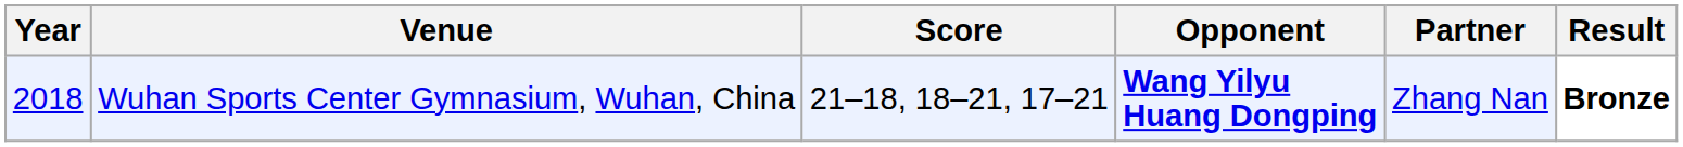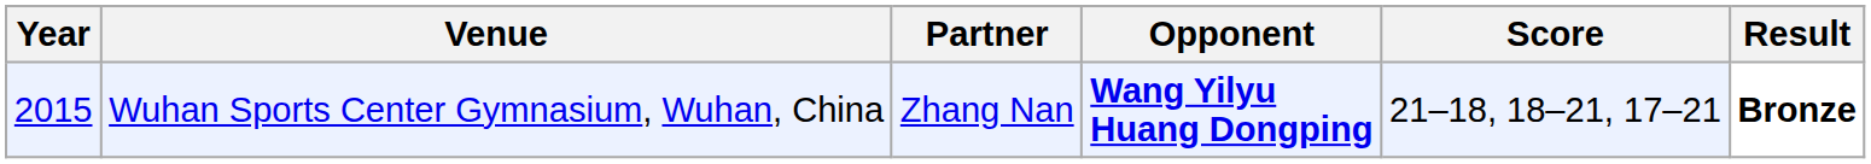 <table class="sortable wikitable" style="font-size: 90%;">
 <tr>
 <th>Year</th>
 <th>Venue</th>
+<th>Partner</th>
+<th>Opponent</th>
 <th>Score</th>
-<th>Opponent</th>
-<th>Partner</th>
 <th>Result</th>
 </tr>
 <tr style="background:#ECF2FF">
-<td align="center"><a href='#'>2018</a></td>
+<td align="center"><a href='#'>2015</a></td>
 <td align="left"><a href='#'>Wuhan Sports Center Gymnasium</a>, <a href='#'>Wuhan</a>, China</td>
+<td align="left"> <a href='#'>Zhang Nan</a></td>
+<td align="left"><strong> <a href='#'>Wang Yilyu</a><br> <a href='#'>Huang Dongping</a></strong></td>
 <td align="left">21–18, 18–21, 17–21</td>
-<td align="left"><strong> <a href='#'>Wang Yilyu</a><br> <a href='#'>Huang Dongping</a></strong></td>
-<td align="left"> <a href='#'>Zhang Nan</a></td>
 <td style="text-align:left; background:white"> <strong>Bronze</strong></td>
 </tr>
 </table>
